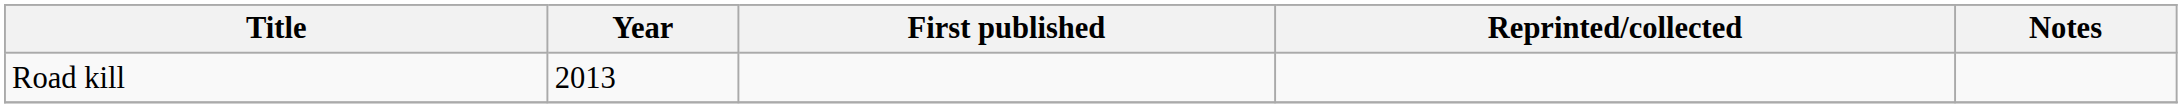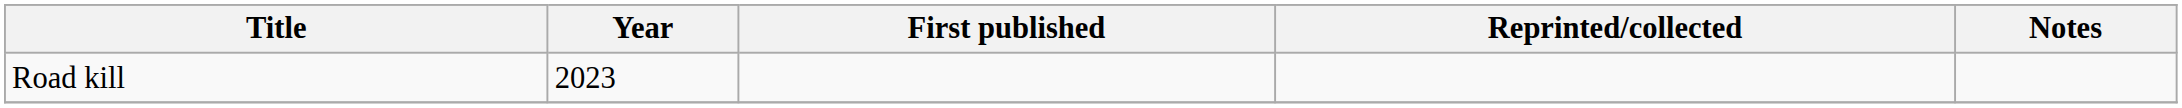 <table class='wikitable sortable' width='90%'>
 <tr>
 <th width=25%>Title</th>
 <th>Year</th>
 <th>First published</th>
 <th>Reprinted/collected</th>
 <th>Notes</th>
 </tr>
 <tr>
 <td>Road kill</td>
-<td>2013</td>
+<td>2023</td>
 <td></td>
 <td></td>
 <td></td>
 </tr>
 <tr>
 </tr>
 </table>
